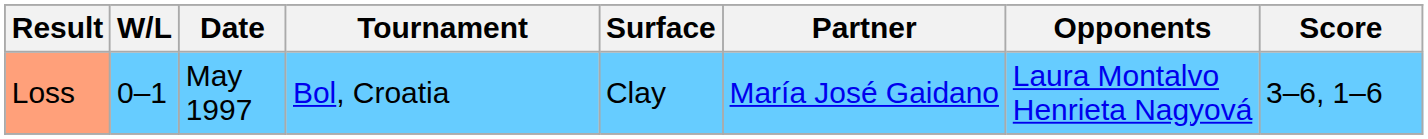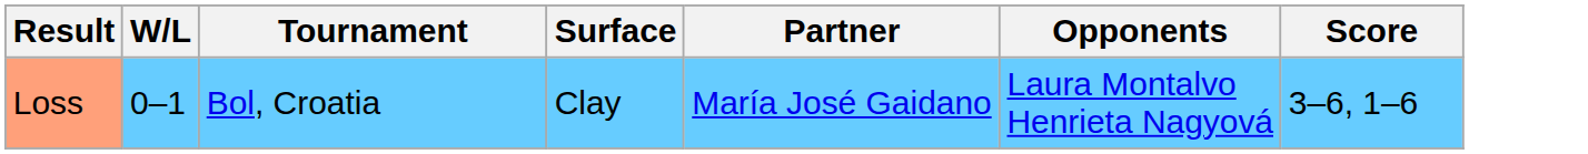 <table class="sortable wikitable">
 <tr>
 <th>Result</th>
 <th>W/L</th>
-<th style="width:50px">Date</th>
 <th style="width:160px">Tournament</th>
 <th>Surface</th>
 <th>Partner</th>
 <th>Opponents</th>
 <th style="width:80px" class="unsortable">Score</th>
 </tr>
 <tr style="background:#6cf;">
 <td style="background:#ffa07a;">Loss</td>
 <td>0–1</td>
-<td>May 1997</td>
 <td><a href='#'>Bol</a>, Croatia</td>
 <td>Clay</td>
 <td> <a href='#'>María José Gaidano</a></td>
 <td> <a href='#'>Laura Montalvo</a> <br>  <a href='#'>Henrieta Nagyová</a></td>
 <td>3–6, 1–6</td>
 </tr>
 </table>
